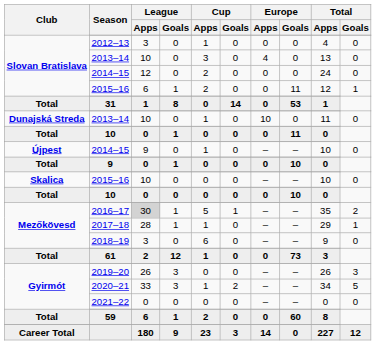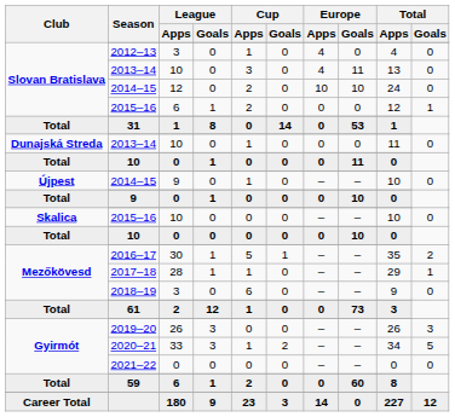 <table class="wikitable" style="font-size:90%; text-align: center;">
 <tr>
 <th rowspan="2">Club</th>
 <th rowspan="2">Season</th>
 <th colspan="2">League</th>
 <th colspan="2">Cup</th>
 <th colspan="2">Europe</th>
 <th colspan="2">Total</th>
 </tr>
 <tr>
 <th>Apps</th>
 <th>Goals</th>
 <th>Apps</th>
 <th>Goals</th>
 <th>Apps</th>
 <th>Goals</th>
 <th>Apps</th>
 <th>Goals</th>
 </tr>
 <tr ||-||-||-|->
 <td rowspan="6" valign="center"><strong><a href='#'>Slovan Bratislava</a></strong></td>
 </tr>
 <tr>
 <td><a href='#'>2012–13</a></td>
 <td>3</td>
 <td>0</td>
 <td>1</td>
 <td>0</td>
-<td>0</td>
+<td>4</td>
 <td>0</td>
 <td>4</td>
 <td>0</td>
 </tr>
 <tr>
 <td><a href='#'>2013–14</a></td>
 <td>10</td>
 <td>0</td>
 <td>3</td>
 <td>0</td>
 <td>4</td>
-<td>0</td>
+<td>11</td>
 <td>13</td>
 <td>0</td>
 </tr>
 <tr>
 <td><a href='#'>2014–15</a></td>
 <td>12</td>
 <td>0</td>
 <td>2</td>
 <td>0</td>
-<td>0</td>
-<td>0</td>
+<td>10</td>
+<td>10</td>
 <td>24</td>
 <td>0</td>
 </tr>
 <tr>
 <td><a href='#'>2015–16</a></td>
 <td>6</td>
 <td>1</td>
 <td>2</td>
 <td>0</td>
 <td>0</td>
-<td>11</td>
+<td>0</td>
 <td>12</td>
 <td>1</td>
 </tr>
 <tr>
 </tr>
 <tr style="font-weight:bold; background-color:#eeeeee;">
 <td>Total</td>
 <td>31</td>
 <td>1</td>
 <td>8</td>
 <td>0</td>
 <td>14</td>
 <td>0</td>
 <td>53</td>
 <td>1</td>
 </tr>
 <tr>
 <td rowspan="3" valign="center"><strong><a href='#'>Dunajská Streda</a></strong></td>
 </tr>
 <tr>
 <td><a href='#'>2013–14</a></td>
 <td>10</td>
 <td>0</td>
 <td>1</td>
 <td>0</td>
-<td>10</td>
+<td>0</td>
 <td>0</td>
 <td>11</td>
 <td>0</td>
 </tr>
 <tr>
 </tr>
 <tr style="font-weight:bold; background-color:#eeeeee;">
 <td>Total</td>
 <td>10</td>
 <td>0</td>
 <td>1</td>
 <td>0</td>
 <td>0</td>
 <td>0</td>
 <td>11</td>
 <td>0</td>
 </tr>
 <tr>
 <td rowspan="3" valign="center"><strong><a href='#'>Újpest</a></strong></td>
 </tr>
 <tr>
 <td><a href='#'>2014–15</a></td>
 <td>9</td>
 <td>0</td>
 <td>1</td>
 <td>0</td>
 <td>–</td>
 <td>–</td>
 <td>10</td>
 <td>0</td>
 </tr>
 <tr>
 </tr>
 <tr style="font-weight:bold; background-color:#eeeeee;">
 <td>Total</td>
 <td>9</td>
 <td>0</td>
 <td>1</td>
 <td>0</td>
 <td>0</td>
 <td>0</td>
 <td>10</td>
 <td>0</td>
 </tr>
 <tr>
 <td rowspan="3" valign="center"><strong><a href='#'>Skalica</a></strong></td>
 </tr>
 <tr>
 <td><a href='#'>2015–16</a></td>
 <td>10</td>
 <td>0</td>
 <td>0</td>
 <td>0</td>
 <td>–</td>
 <td>–</td>
 <td>10</td>
 <td>0</td>
 </tr>
 <tr>
 </tr>
 <tr style="font-weight:bold; background-color:#eeeeee;">
 <td>Total</td>
 <td>10</td>
 <td>0</td>
 <td>0</td>
 <td>0</td>
 <td>0</td>
 <td>0</td>
 <td>10</td>
 <td>0</td>
 </tr>
 <tr>
 <td rowspan="5" valign="center"><strong><a href='#'>Mezőkövesd</a></strong></td>
 </tr>
 <tr>
 <td><a href='#'>2016–17</a></td>
-<td style="background: lightgrey;">30</td>
+<td>30</td>
 <td>1</td>
 <td>5</td>
 <td>1</td>
 <td>–</td>
 <td>–</td>
 <td>35</td>
 <td>2</td>
 </tr>
 <tr>
 <td><a href='#'>2017–18</a></td>
 <td>28</td>
 <td>1</td>
 <td>1</td>
 <td>0</td>
 <td>–</td>
 <td>–</td>
 <td>29</td>
 <td>1</td>
 </tr>
 <tr>
 <td><a href='#'>2018–19</a></td>
 <td>3</td>
 <td>0</td>
 <td>6</td>
 <td>0</td>
 <td>–</td>
 <td>–</td>
 <td>9</td>
 <td>0</td>
 </tr>
 <tr>
 </tr>
 <tr style="font-weight:bold; background-color:#eeeeee;">
 <td>Total</td>
 <td>61</td>
 <td>2</td>
 <td>12</td>
 <td>1</td>
 <td>0</td>
 <td>0</td>
 <td>73</td>
 <td>3</td>
 </tr>
 <tr>
 <td rowspan="5" valign="center"><strong><a href='#'>Gyirmót</a></strong></td>
 </tr>
 <tr>
 <td><a href='#'>2019–20</a></td>
 <td>26</td>
 <td>3</td>
 <td>0</td>
 <td>0</td>
 <td>–</td>
 <td>–</td>
 <td>26</td>
 <td>3</td>
 </tr>
 <tr>
 <td><a href='#'>2020–21</a></td>
 <td>33</td>
 <td>3</td>
 <td>1</td>
 <td>2</td>
 <td>–</td>
 <td>–</td>
 <td>34</td>
 <td>5</td>
 </tr>
 <tr>
 <td><a href='#'>2021–22</a></td>
 <td>0</td>
 <td>0</td>
 <td>0</td>
 <td>0</td>
 <td>–</td>
 <td>–</td>
 <td>0</td>
 <td>0</td>
 </tr>
 <tr>
 </tr>
 <tr style="font-weight:bold; background-color:#eeeeee;">
 <td>Total</td>
 <td>59</td>
 <td>6</td>
 <td>1</td>
 <td>2</td>
 <td>0</td>
 <td>0</td>
 <td>60</td>
 <td>8</td>
 </tr>
 <tr>
 </tr>
 <tr style="font-weight:bold; background-color:#eeeeee;">
 <td rowspan="2" valign="top"><strong>Career Total</strong></td>
 <td></td>
 <td><strong>180</strong></td>
 <td><strong>9</strong></td>
 <td><strong>23</strong></td>
 <td><strong>3</strong></td>
 <td><strong>14</strong></td>
 <td><strong>0</strong></td>
 <td><strong>227</strong></td>
 <td><strong>12</strong></td>
 </tr>
 </table>
